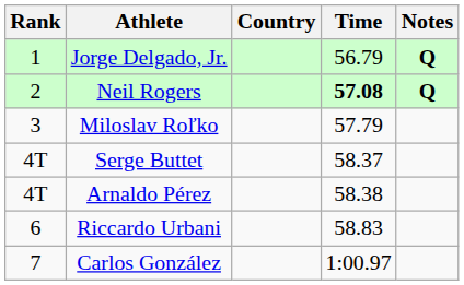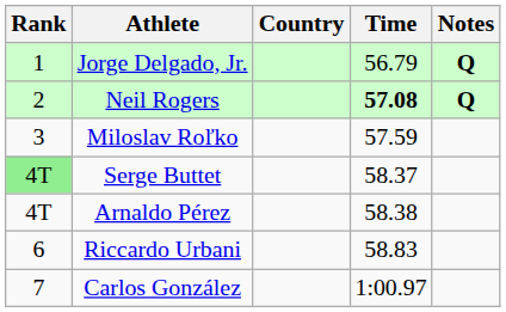 <table class="wikitable sortable" style="text-align:center">
 <tr>
 <th>Rank</th>
 <th>Athlete</th>
 <th>Country</th>
 <th>Time</th>
 <th>Notes</th>
 </tr>
 <tr bgcolor=ccffcc>
 <td>1</td>
 <td><a href='#'>Jorge Delgado, Jr.</a></td>
 <td align=left></td>
 <td>56.79</td>
 <td><strong>Q </strong></td>
 </tr>
 <tr bgcolor=ccffcc>
 <td>2</td>
 <td><a href='#'>Neil Rogers</a></td>
 <td align=left></td>
 <td><strong>57.08</strong></td>
 <td><strong>Q </strong></td>
 </tr>
 <tr>
 <td>3</td>
 <td><a href='#'>Miloslav Roľko</a></td>
 <td align=left></td>
-<td>57.79</td>
+<td>57.59</td>
 <td><strong> </strong></td>
 </tr>
 <tr>
-<td>4T</td>
+<td style="background: lightgreen;">4T</td>
 <td><a href='#'>Serge Buttet</a></td>
 <td align=left></td>
 <td>58.37</td>
 <td><strong> </strong></td>
 </tr>
 <tr>
 <td>4T</td>
 <td><a href='#'>Arnaldo Pérez</a></td>
 <td align=left></td>
 <td>58.38</td>
 <td><strong> </strong></td>
 </tr>
 <tr>
 <td>6</td>
 <td><a href='#'>Riccardo Urbani</a></td>
 <td align=left></td>
 <td>58.83</td>
 <td><strong> </strong></td>
 </tr>
 <tr>
 <td>7</td>
 <td><a href='#'>Carlos González</a></td>
 <td align=left></td>
 <td>1:00.97</td>
 <td><strong> </strong></td>
 </tr>
 </table>
